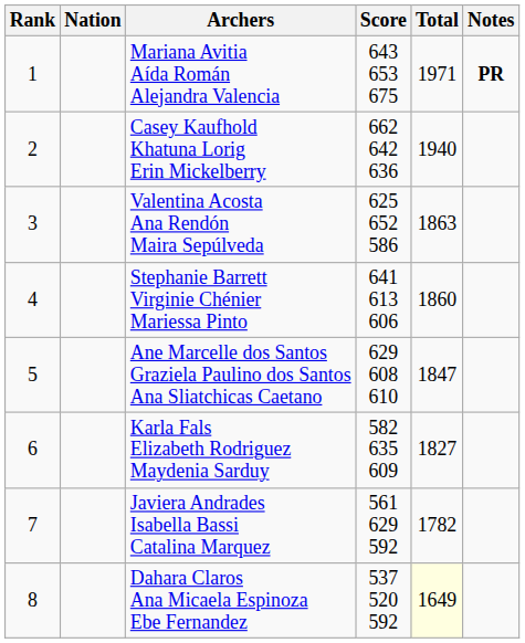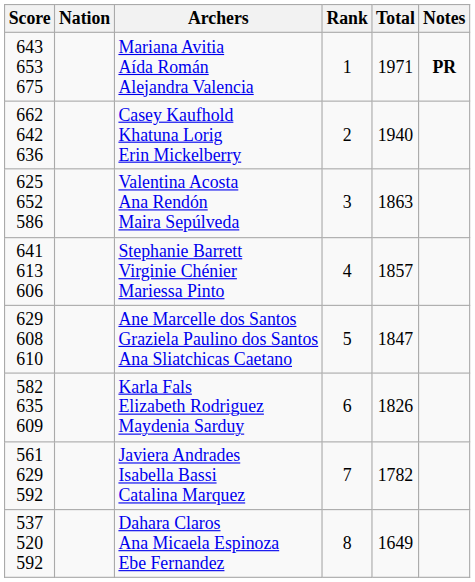 <table class="wikitable sortable" style="text-align:center">
 <tr>
-<th>Rank</th>
+<th>Score</th>
 <th>Nation</th>
 <th>Archers</th>
-<th>Score</th>
+<th>Rank</th>
 <th>Total</th>
 <th>Notes</th>
 </tr>
 <tr>
-<td>1</td>
+<td>643  <br>653<br>675</td>
 <td align=left></td>
 <td align=left><a href='#'>Mariana Avitia</a><br><a href='#'>Aída Román</a><br><a href='#'>Alejandra Valencia</a></td>
-<td>643  <br>653<br>675</td>
+<td>1</td>
 <td>1971</td>
 <td><strong>PR</strong></td>
 </tr>
 <tr>
-<td>2</td>
+<td>662  <br> 642<br>636</td>
 <td align=left></td>
 <td align=left><a href='#'>Casey Kaufhold</a><br><a href='#'>Khatuna Lorig</a> <br><a href='#'>Erin Mickelberry</a></td>
-<td>662  <br> 642<br>636</td>
+<td>2</td>
 <td>1940</td>
 <td></td>
 </tr>
 <tr>
-<td>3</td>
+<td>625<br>652<br>586</td>
 <td align=left></td>
 <td align=left><a href='#'>Valentina Acosta</a><br><a href='#'>Ana Rendón</a><br><a href='#'>Maira Sepúlveda</a></td>
-<td>625<br>652<br>586</td>
+<td>3</td>
 <td>1863</td>
 <td></td>
 </tr>
 <tr>
-<td>4</td>
+<td>641<br>613<br>606</td>
 <td align=left></td>
 <td align=left><a href='#'>Stephanie Barrett</a><br><a href='#'>Virginie Chénier</a><br><a href='#'>Mariessa Pinto</a></td>
-<td>641<br>613<br>606</td>
-<td>1860</td>
+<td>4</td>
+<td>1857</td>
 <td></td>
 </tr>
 <tr>
-<td>5</td>
+<td>629  <br>608<br>610</td>
 <td align=left></td>
 <td align=left><a href='#'>Ane Marcelle dos Santos</a><br><a href='#'>Graziela Paulino dos Santos</a><br><a href='#'>Ana Sliatchicas Caetano</a></td>
-<td>629  <br>608<br>610</td>
+<td>5</td>
 <td>1847</td>
 <td></td>
 </tr>
 <tr>
-<td>6</td>
+<td>582  <br>635<br>609</td>
 <td align=left></td>
 <td align=left><a href='#'>Karla Fals</a><br><a href='#'>Elizabeth Rodriguez</a><br><a href='#'>Maydenia Sarduy</a></td>
-<td>582  <br>635<br>609</td>
-<td>1827</td>
+<td>6</td>
+<td>1826</td>
 <td></td>
 </tr>
 <tr>
-<td>7</td>
+<td>561<br>629<br>592</td>
 <td align=left></td>
 <td align=left><a href='#'>Javiera Andrades</a><br><a href='#'>Isabella Bassi</a><br><a href='#'>Catalina Marquez</a></td>
-<td>561<br>629<br>592</td>
+<td>7</td>
 <td>1782</td>
 <td></td>
 </tr>
 <tr>
-<td>8</td>
+<td>537  <br>520<br>592</td>
 <td align=left></td>
 <td align=left><a href='#'>Dahara Claros</a><br><a href='#'>Ana Micaela Espinoza</a><br><a href='#'>Ebe Fernandez</a></td>
-<td>537  <br>520<br>592</td>
-<td style="background: lightyellow;">1649</td>
+<td>8</td>
+<td>1649</td>
 <td></td>
 </tr>
 </table>
